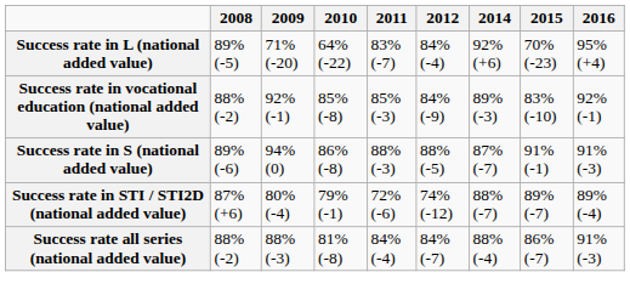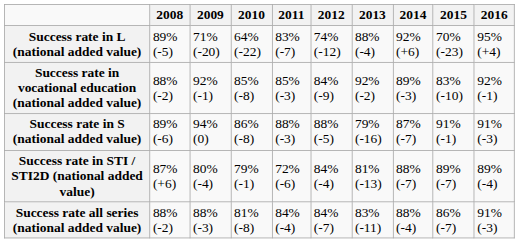 <table class="wikitable alternance center">
 <tr>
 <td></td>
 <th scope="col">2008</th>
 <th scope="col">2009</th>
 <th scope="col">2010</th>
 <th scope="col">2011</th>
 <th scope="col">2012</th>
+<th scope="col">2013</th>
 <th scope="col">2014</th>
 <th scope="col">2015</th>
 <th scope="col">2016</th>
 </tr>
 <tr>
 <th scope="row">Success rate in L (national added value)</th>
 <td>89% (-5)</td>
 <td>71% (-20)</td>
 <td>64% (-22)</td>
 <td>83% (-7)</td>
-<td>84% (-4)</td>
+<td>74% (-12)</td>
+<td>88% (-4)</td>
 <td>92% (+6)</td>
 <td>70% (-23)</td>
 <td>95% (+4)</td>
 </tr>
 <tr>
 <th scope="row">Success rate in vocational education (national added value)</th>
 <td>88% (-2)</td>
 <td>92% (-1)</td>
 <td>85% (-8)</td>
 <td>85% (-3)</td>
 <td>84% (-9)</td>
+<td>92% (-2)</td>
 <td>89% (-3)</td>
 <td>83% (-10)</td>
 <td>92% (-1)</td>
 </tr>
 <tr>
 <th scope="row">Success rate in S (national added value)</th>
 <td>89% (-6)</td>
 <td>94% (0)</td>
 <td>86% (-8)</td>
 <td>88% (-3)</td>
 <td>88% (-5)</td>
+<td>79% (-16)</td>
 <td>87% (-7)</td>
 <td>91% (-1)</td>
 <td>91% (-3)</td>
 </tr>
 <tr>
 <th scope="row">Success rate in STI / STI2D (national added value)</th>
 <td>87% (+6)</td>
 <td>80% (-4)</td>
 <td>79% (-1)</td>
 <td>72% (-6)</td>
-<td>74% (-12)</td>
+<td>84% (-4)</td>
+<td>81% (-13)</td>
 <td>88% (-7)</td>
 <td>89% (-7)</td>
 <td>89% (-4)</td>
 </tr>
 <tr>
 <th scope="row">Success rate all series (national added value)</th>
 <td>88% (-2)</td>
 <td>88% (-3)</td>
 <td>81% (-8)</td>
 <td>84% (-4)</td>
 <td>84% (-7)</td>
+<td>83% (-11)</td>
 <td>88% (-4)</td>
 <td>86% (-7)</td>
 <td>91% (-3)</td>
 </tr>
 </table>
